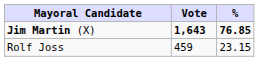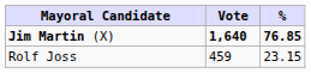 <table class="wikitable">
 <tr>
 <th style="background:#ddf; width:200px;">Mayoral Candidate</th>
 <th style="background:#ddf; width:50px;">Vote</th>
 <th style="background:#ddf; width:30px;">%</th>
 </tr>
 <tr>
 <td><strong>Jim Martin</strong> (X)</td>
-<td><strong>1,643</strong></td>
+<td><strong>1,640</strong></td>
 <td><strong>76.85</strong></td>
 </tr>
 <tr>
 <td>Rolf Joss</td>
 <td>459</td>
 <td>23.15</td>
 </tr>
 </table>
